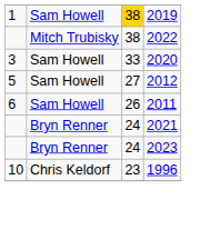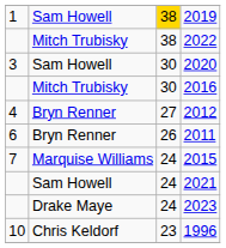 <table class="wikitable">
 <tr>
 </tr>
 <tr>
 <td>1</td>
 <td><a href='#'>Sam Howell</a></td>
 <td style="background: gold;">38</td>
 <td><a href='#'>2019</a></td>
 </tr>
 <tr>
 <td></td>
 <td><a href='#'>Mitch Trubisky</a></td>
 <td>38</td>
 <td><a href='#'>2022</a></td>
 </tr>
 <tr>
 <td>3</td>
 <td>Sam Howell</td>
-<td>33</td>
+<td>30</td>
 <td><a href='#'>2020</a></td>
 </tr>
 <tr>
-<td>5</td>
-<td>Sam Howell</td>
+<td></td>
+<td><a href='#'>Mitch Trubisky</a></td>
+<td>30</td>
+<td><a href='#'>2016</a></td>
+</tr>
+<tr>
+<td>4</td>
+<td><a href='#'>Bryn Renner</a></td>
 <td>27</td>
 <td><a href='#'>2012</a></td>
 </tr>
 <tr>
 <td>6</td>
-<td><a href='#'>Sam Howell</a></td>
+<td>Bryn Renner</td>
 <td>26</td>
 <td><a href='#'>2011</a></td>
 </tr>
 <tr>
+<td>7</td>
+<td><a href='#'>Marquise Williams</a></td>
+<td>24</td>
+<td><a href='#'>2015</a></td>
+</tr>
+<tr>
 <td></td>
-<td><a href='#'>Bryn Renner</a></td>
+<td>Sam Howell</td>
 <td>24</td>
 <td><a href='#'>2021</a></td>
 </tr>
 <tr>
 <td></td>
-<td><a href='#'>Bryn Renner</a></td>
+<td>Drake Maye</td>
 <td>24</td>
 <td><a href='#'>2023</a></td>
 </tr>
 <tr>
 <td>10</td>
 <td>Chris Keldorf</td>
 <td>23</td>
 <td><a href='#'>1996</a></td>
 </tr>
 <tr>
 </tr>
 </table>
